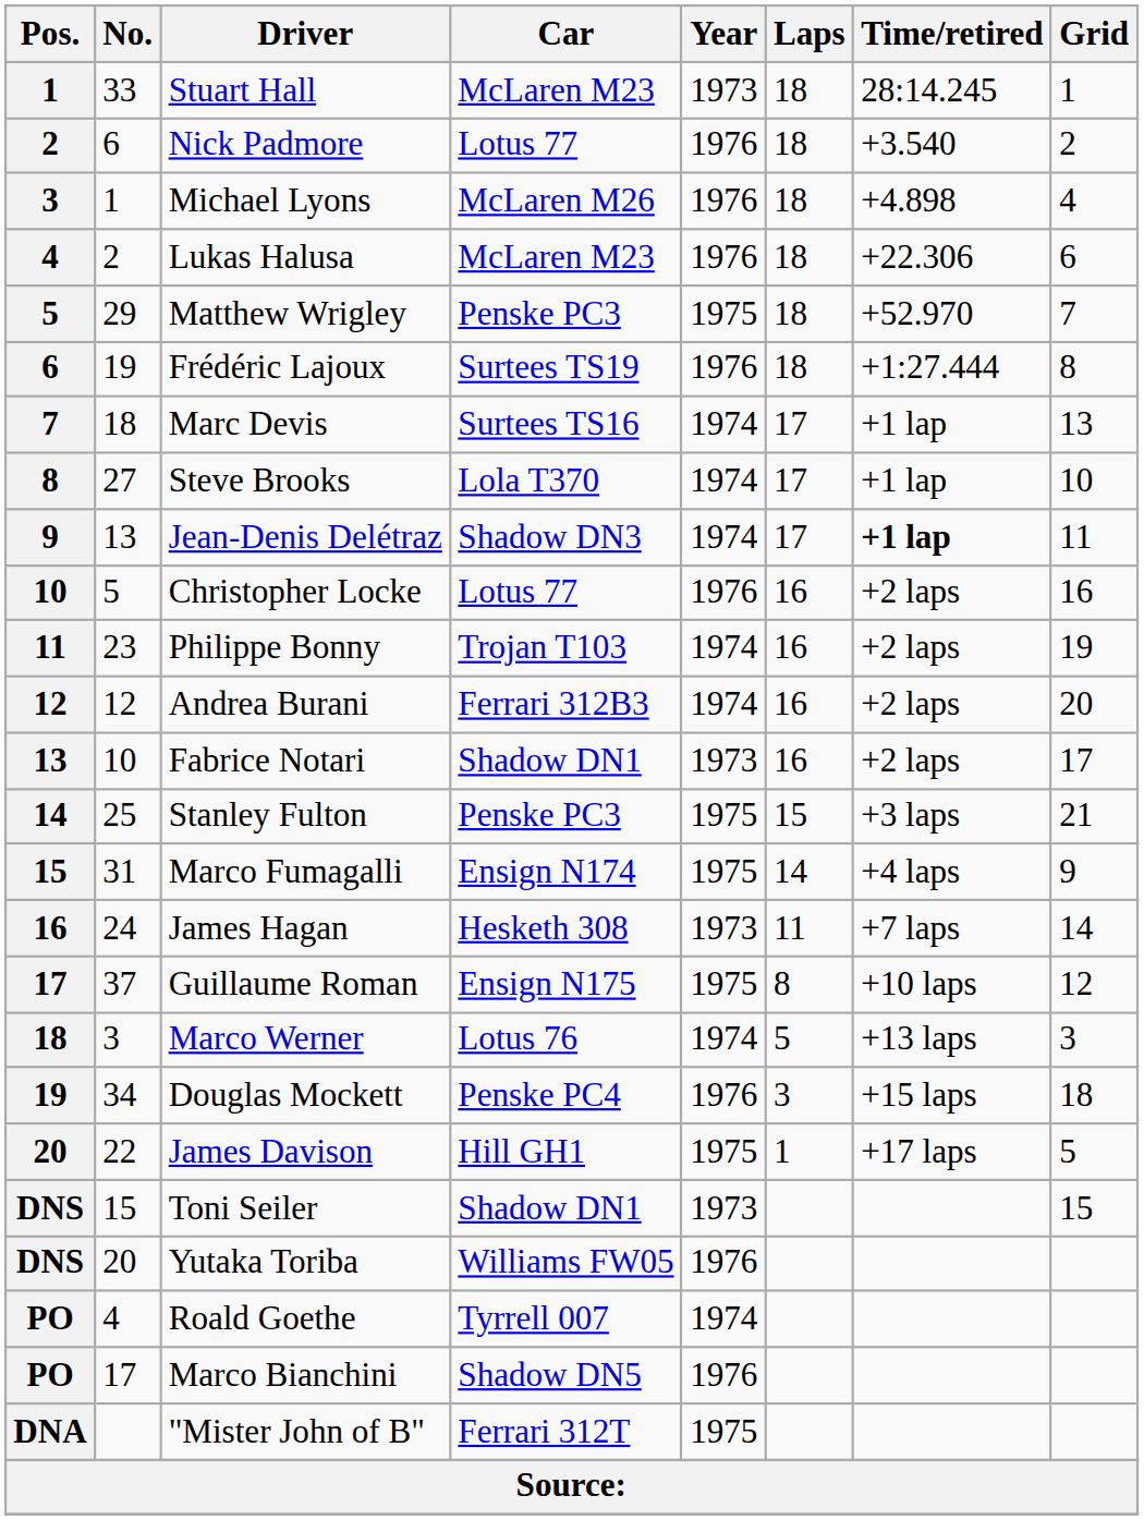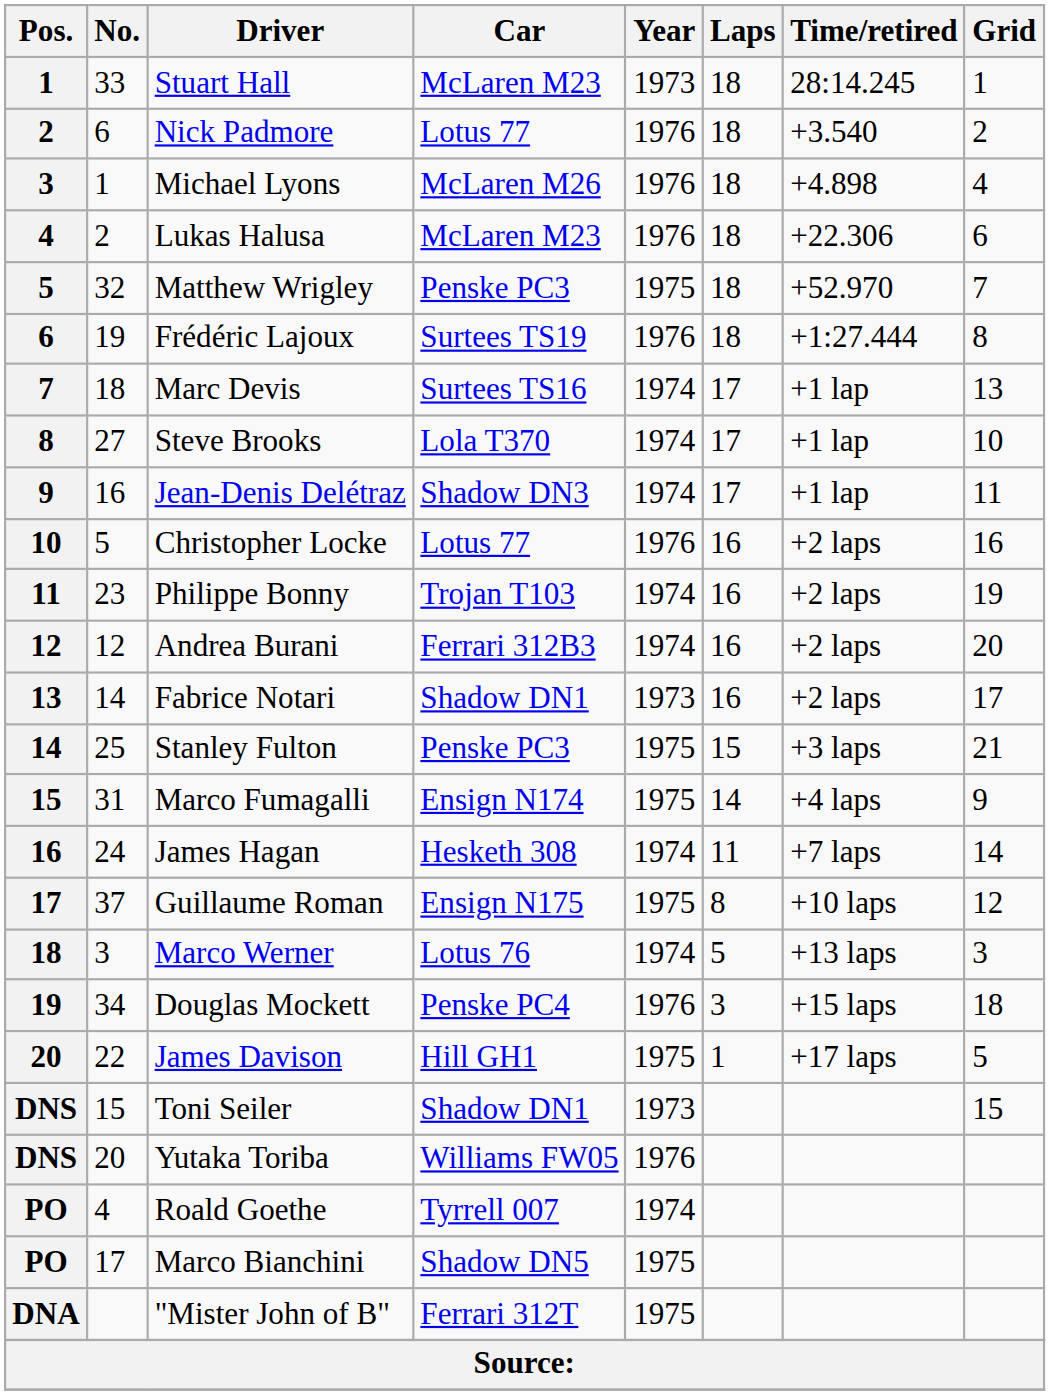 <table class="wikitable" style="font-size:90%">
 <tr>
 <th>Pos.</th>
 <th>No.</th>
 <th>Driver</th>
 <th>Car</th>
 <th>Year</th>
 <th>Laps</th>
 <th>Time/retired</th>
 <th>Grid</th>
 </tr>
 <tr>
 <th>1</th>
 <td>33</td>
 <td> <a href='#'>Stuart Hall</a></td>
 <td><a href='#'>McLaren M23</a></td>
 <td>1973</td>
 <td>18</td>
 <td>28:14.245</td>
 <td>1</td>
 </tr>
 <tr>
 <th>2</th>
 <td>6</td>
 <td> <a href='#'>Nick Padmore</a></td>
 <td><a href='#'>Lotus 77</a></td>
 <td>1976</td>
 <td>18</td>
 <td>+3.540</td>
 <td>2</td>
 </tr>
 <tr>
 <th>3</th>
 <td>1</td>
 <td> Michael Lyons</td>
 <td><a href='#'>McLaren M26</a></td>
 <td>1976</td>
 <td>18</td>
 <td>+4.898</td>
 <td>4</td>
 </tr>
 <tr>
 <th>4</th>
 <td>2</td>
 <td> Lukas Halusa</td>
 <td><a href='#'>McLaren M23</a></td>
 <td>1976</td>
 <td>18</td>
 <td>+22.306</td>
 <td>6</td>
 </tr>
 <tr>
 <th>5</th>
-<td>29</td>
+<td>32</td>
 <td> Matthew Wrigley</td>
 <td><a href='#'>Penske PC3</a></td>
 <td>1975</td>
 <td>18</td>
 <td>+52.970</td>
 <td>7</td>
 </tr>
 <tr>
 <th>6</th>
 <td>19</td>
 <td> Frédéric Lajoux</td>
 <td><a href='#'>Surtees TS19</a></td>
 <td>1976</td>
 <td>18</td>
 <td>+1:27.444</td>
 <td>8</td>
 </tr>
 <tr>
 <th>7</th>
 <td>18</td>
 <td> Marc Devis</td>
 <td><a href='#'>Surtees TS16</a></td>
 <td>1974</td>
 <td>17</td>
 <td>+1 lap</td>
 <td>13</td>
 </tr>
 <tr>
 <th>8</th>
 <td>27</td>
 <td> Steve Brooks</td>
 <td><a href='#'>Lola T370</a></td>
 <td>1974</td>
 <td>17</td>
 <td>+1 lap</td>
 <td>10</td>
 </tr>
 <tr>
 <th>9</th>
-<td>13</td>
+<td>16</td>
 <td> <a href='#'>Jean-Denis Delétraz</a></td>
 <td><a href='#'>Shadow DN3</a></td>
 <td>1974</td>
 <td>17</td>
-<td><strong>+1 lap</strong></td>
+<td>+1 lap</td>
 <td>11</td>
 </tr>
 <tr>
 <th>10</th>
 <td>5</td>
 <td> Christopher Locke</td>
 <td><a href='#'>Lotus 77</a></td>
 <td>1976</td>
 <td>16</td>
 <td>+2 laps</td>
 <td>16</td>
 </tr>
 <tr>
 <th>11</th>
 <td>23</td>
 <td> Philippe Bonny</td>
 <td><a href='#'>Trojan T103</a></td>
 <td>1974</td>
 <td>16</td>
 <td>+2 laps</td>
 <td>19</td>
 </tr>
 <tr>
 <th>12</th>
 <td>12</td>
 <td> Andrea Burani</td>
 <td><a href='#'>Ferrari 312B3</a></td>
 <td>1974</td>
 <td>16</td>
 <td>+2 laps</td>
 <td>20</td>
 </tr>
 <tr>
 <th>13</th>
-<td>10</td>
+<td>14</td>
 <td> Fabrice Notari</td>
 <td><a href='#'>Shadow DN1</a></td>
 <td>1973</td>
 <td>16</td>
 <td>+2 laps</td>
 <td>17</td>
 </tr>
 <tr>
 <th>14</th>
 <td>25</td>
 <td> Stanley Fulton</td>
 <td><a href='#'>Penske PC3</a></td>
 <td>1975</td>
 <td>15</td>
 <td>+3 laps</td>
 <td>21</td>
 </tr>
 <tr>
 <th>15</th>
 <td>31</td>
 <td> Marco Fumagalli</td>
 <td><a href='#'>Ensign N174</a></td>
 <td>1975</td>
 <td>14</td>
 <td>+4 laps</td>
 <td>9</td>
 </tr>
 <tr>
 <th>16</th>
 <td>24</td>
 <td> James Hagan</td>
 <td><a href='#'>Hesketh 308</a></td>
-<td>1973</td>
+<td>1974</td>
 <td>11</td>
 <td>+7 laps</td>
 <td>14</td>
 </tr>
 <tr>
 <th>17</th>
 <td>37</td>
 <td> Guillaume Roman</td>
 <td><a href='#'>Ensign N175</a></td>
 <td>1975</td>
 <td>8</td>
 <td>+10 laps</td>
 <td>12</td>
 </tr>
 <tr>
 <th>18</th>
 <td>3</td>
 <td> <a href='#'>Marco Werner</a></td>
 <td><a href='#'>Lotus 76</a></td>
 <td>1974</td>
 <td>5</td>
 <td>+13 laps</td>
 <td>3</td>
 </tr>
 <tr>
 <th>19</th>
 <td>34</td>
 <td> Douglas Mockett</td>
 <td><a href='#'>Penske PC4</a></td>
 <td>1976</td>
 <td>3</td>
 <td>+15 laps</td>
 <td>18</td>
 </tr>
 <tr>
 <th>20</th>
 <td>22</td>
 <td> <a href='#'>James Davison</a></td>
 <td><a href='#'>Hill GH1</a></td>
 <td>1975</td>
 <td>1</td>
 <td>+17 laps</td>
 <td>5</td>
 </tr>
 <tr>
 <th>DNS</th>
 <td>15</td>
 <td> Toni Seiler</td>
 <td><a href='#'>Shadow DN1</a></td>
 <td>1973</td>
 <td></td>
 <td></td>
 <td>15</td>
 </tr>
 <tr>
 <th>DNS</th>
 <td>20</td>
 <td> Yutaka Toriba</td>
 <td><a href='#'>Williams FW05</a></td>
 <td>1976</td>
 <td></td>
 <td></td>
 <td></td>
 </tr>
 <tr>
 <th>PO</th>
 <td>4</td>
 <td> Roald Goethe</td>
 <td><a href='#'>Tyrrell 007</a></td>
 <td>1974</td>
 <td></td>
 <td></td>
 <td></td>
 </tr>
 <tr>
 <th>PO</th>
 <td>17</td>
 <td> Marco Bianchini</td>
 <td><a href='#'>Shadow DN5</a></td>
-<td>1976</td>
+<td>1975</td>
 <td></td>
 <td></td>
 <td></td>
 </tr>
 <tr>
 <th>DNA</th>
 <td></td>
 <td> "Mister John of B"</td>
 <td><a href='#'>Ferrari 312T</a></td>
 <td>1975</td>
 <td></td>
 <td></td>
 <td></td>
 </tr>
 <tr>
 </tr>
 <tr style="background-color:#E5E4E2" align="center">
 <th colspan=8>Source:</th>
 </tr>
 <tr>
 </tr>
 </table>
